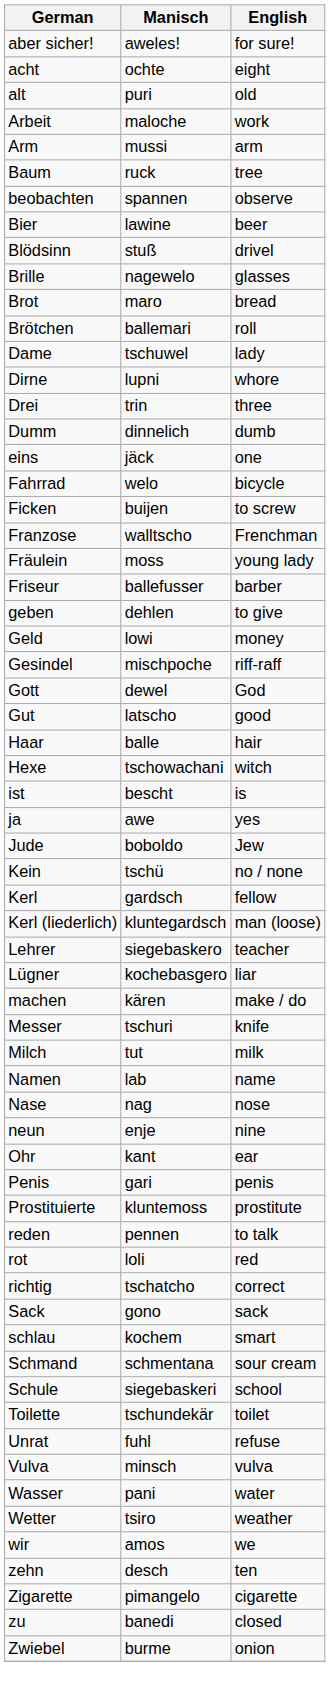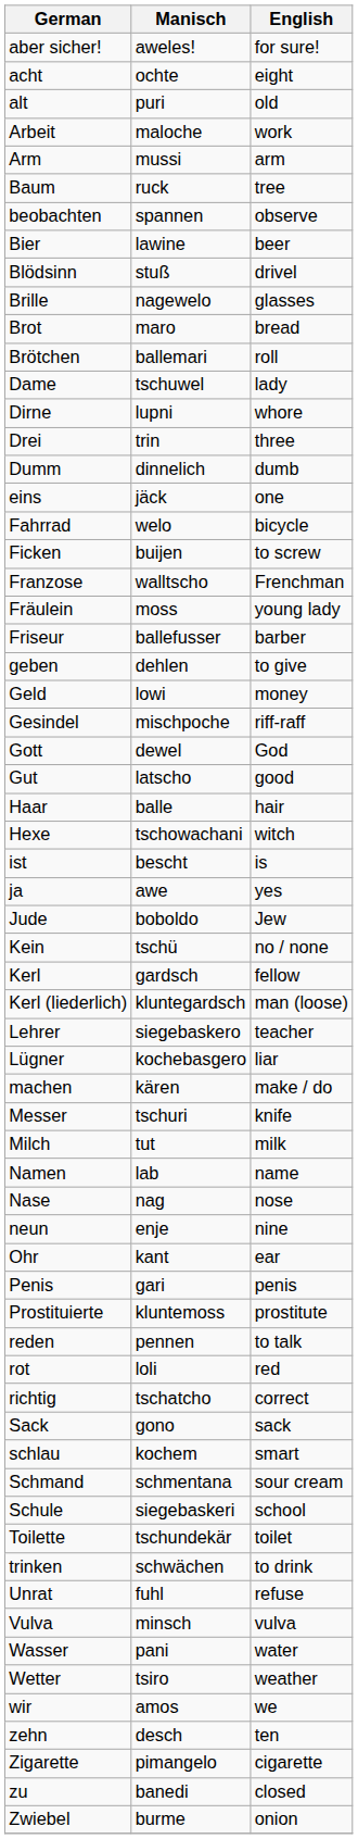 <table class="wikitable" style="margin: 1em auto 1em auto" align="left">
 <tr>
 <th>German</th>
 <th>Manisch</th>
 <th>English</th>
 </tr>
 <tr>
 <td>aber sicher!</td>
 <td>aweles!</td>
 <td>for sure!</td>
 </tr>
 <tr>
 <td>acht</td>
 <td>ochte</td>
 <td>eight</td>
 </tr>
 <tr>
 <td>alt</td>
 <td>puri</td>
 <td>old</td>
 </tr>
 <tr>
 <td>Arbeit</td>
 <td>maloche</td>
 <td>work</td>
 </tr>
 <tr>
 <td>Arm</td>
 <td>mussi</td>
 <td>arm</td>
 </tr>
 <tr>
 <td>Baum</td>
 <td>ruck</td>
 <td>tree</td>
 </tr>
 <tr>
 <td>beobachten</td>
 <td>spannen</td>
 <td>observe</td>
 </tr>
 <tr>
 <td>Bier</td>
 <td>lawine</td>
 <td>beer</td>
 </tr>
 <tr>
 <td>Blödsinn</td>
 <td>stuß</td>
 <td>drivel</td>
 </tr>
 <tr>
 <td>Brille</td>
 <td>nagewelo</td>
 <td>glasses</td>
 </tr>
 <tr>
 <td>Brot</td>
 <td>maro</td>
 <td>bread</td>
 </tr>
 <tr>
 <td>Brötchen</td>
 <td>ballemari</td>
 <td>roll</td>
 </tr>
 <tr>
 <td>Dame</td>
 <td>tschuwel</td>
 <td>lady</td>
 </tr>
 <tr>
 <td>Dirne</td>
 <td>lupni</td>
 <td>whore</td>
 </tr>
 <tr>
 <td>Drei</td>
 <td>trin</td>
 <td>three</td>
 </tr>
 <tr>
 <td>Dumm</td>
 <td>dinnelich</td>
 <td>dumb</td>
 </tr>
 <tr>
 <td>eins</td>
 <td>jäck</td>
 <td>one</td>
 </tr>
 <tr>
 <td>Fahrrad</td>
 <td>welo</td>
 <td>bicycle</td>
 </tr>
 <tr>
 <td>Ficken</td>
 <td>buijen</td>
 <td>to screw</td>
 </tr>
 <tr>
 <td>Franzose</td>
 <td>walltscho</td>
 <td>Frenchman</td>
 </tr>
 <tr>
 <td>Fräulein</td>
 <td>moss</td>
 <td>young lady</td>
 </tr>
 <tr>
 <td>Friseur</td>
 <td>ballefusser</td>
 <td>barber</td>
 </tr>
 <tr>
 <td>geben</td>
 <td>dehlen</td>
 <td>to give</td>
 </tr>
 <tr>
 <td>Geld</td>
 <td>lowi</td>
 <td>money</td>
 </tr>
 <tr>
 <td>Gesindel</td>
 <td>mischpoche</td>
 <td>riff-raff</td>
 </tr>
 <tr>
 <td>Gott</td>
 <td>dewel</td>
 <td>God</td>
 </tr>
 <tr>
 <td>Gut</td>
 <td>latscho</td>
 <td>good</td>
 </tr>
 <tr>
 <td>Haar</td>
 <td>balle</td>
 <td>hair</td>
 </tr>
 <tr>
 <td>Hexe</td>
 <td>tschowachani</td>
 <td>witch</td>
 </tr>
 <tr>
 <td>ist</td>
 <td>bescht</td>
 <td>is</td>
 </tr>
 <tr>
 <td>ja</td>
 <td>awe</td>
 <td>yes</td>
 </tr>
 <tr>
 <td>Jude</td>
 <td>boboldo</td>
 <td>Jew</td>
 </tr>
 <tr>
 <td>Kein</td>
 <td>tschü</td>
 <td>no / none</td>
 </tr>
 <tr>
 <td>Kerl</td>
 <td>gardsch</td>
 <td>fellow</td>
 </tr>
 <tr>
 <td>Kerl (liederlich)</td>
 <td>kluntegardsch</td>
 <td>man (loose)</td>
 </tr>
 <tr>
 <td>Lehrer</td>
 <td>siegebaskero</td>
 <td>teacher</td>
 </tr>
 <tr>
 <td>Lügner</td>
 <td>kochebasgero</td>
 <td>liar</td>
 </tr>
 <tr>
 <td>machen</td>
 <td>kären</td>
 <td>make / do</td>
 </tr>
 <tr>
 <td>Messer</td>
 <td>tschuri</td>
 <td>knife</td>
 </tr>
 <tr>
 <td>Milch</td>
 <td>tut</td>
 <td>milk</td>
 </tr>
 <tr>
 <td>Namen</td>
 <td>lab</td>
 <td>name</td>
 </tr>
 <tr>
 <td>Nase</td>
 <td>nag</td>
 <td>nose</td>
 </tr>
 <tr>
 <td>neun</td>
 <td>enje</td>
 <td>nine</td>
 </tr>
 <tr>
 <td>Ohr</td>
 <td>kant</td>
 <td>ear</td>
 </tr>
 <tr>
 <td>Penis</td>
 <td>gari</td>
 <td>penis</td>
 </tr>
 <tr>
 <td>Prostituierte</td>
 <td>kluntemoss</td>
 <td>prostitute</td>
 </tr>
 <tr>
 <td>reden</td>
 <td>pennen</td>
 <td>to talk</td>
 </tr>
 <tr>
 <td>rot</td>
 <td>loli</td>
 <td>red</td>
 </tr>
 <tr>
 <td>richtig</td>
 <td>tschatcho</td>
 <td>correct</td>
 </tr>
 <tr>
 <td>Sack</td>
 <td>gono</td>
 <td>sack</td>
 </tr>
 <tr>
 <td>schlau</td>
 <td>kochem</td>
 <td>smart</td>
 </tr>
 <tr>
 <td>Schmand</td>
 <td>schmentana</td>
 <td>sour cream</td>
 </tr>
 <tr>
 <td>Schule</td>
 <td>siegebaskeri</td>
 <td>school</td>
 </tr>
 <tr>
 <td>Toilette</td>
 <td>tschundekär</td>
 <td>toilet</td>
 </tr>
 <tr>
+<td>trinken</td>
+<td>schwächen</td>
+<td>to drink</td>
+</tr>
+<tr>
 <td>Unrat</td>
 <td>fuhl</td>
 <td>refuse</td>
 </tr>
 <tr>
 <td>Vulva</td>
 <td>minsch</td>
 <td>vulva</td>
 </tr>
 <tr>
 <td>Wasser</td>
 <td>pani</td>
 <td>water</td>
 </tr>
 <tr>
 <td>Wetter</td>
 <td>tsiro</td>
 <td>weather</td>
 </tr>
 <tr>
 <td>wir</td>
 <td>amos</td>
 <td>we</td>
 </tr>
 <tr>
 <td>zehn</td>
 <td>desch</td>
 <td>ten</td>
 </tr>
 <tr>
 <td>Zigarette</td>
 <td>pimangelo</td>
 <td>cigarette</td>
 </tr>
 <tr>
 <td>zu</td>
 <td>banedi</td>
 <td>closed</td>
 </tr>
 <tr>
 <td>Zwiebel</td>
 <td>burme</td>
 <td>onion</td>
 </tr>
 <tr>
 </tr>
 </table>
